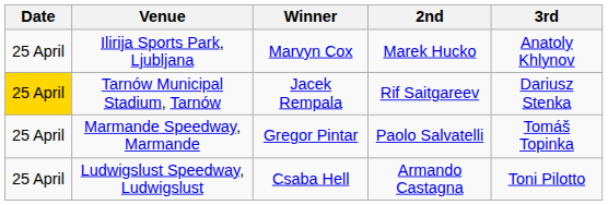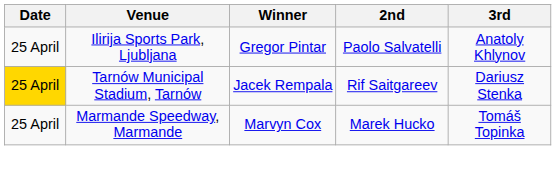 <table class="wikitable" style="text-align:center">
 <tr>
 <th width=100>Date</th>
 <th width=320>Venue</th>
 <th width=180>Winner</th>
 <th width=180>2nd</th>
 <th width=180>3rd</th>
 </tr>
 <tr>
 <td align=center>25 April</td>
 <td> <a href='#'>Ilirija Sports Park</a>, <a href='#'>Ljubljana</a></td>
-<td> <a href='#'>Marvyn Cox</a></td>
-<td> <a href='#'>Marek Hucko</a></td>
+<td> <a href='#'>Gregor Pintar</a></td>
+<td> <a href='#'>Paolo Salvatelli</a></td>
 <td> <a href='#'>Anatoly Khlynov</a></td>
 </tr>
 <tr>
 <td align=center style="background: gold;">25 April</td>
 <td> <a href='#'>Tarnów Municipal Stadium</a>, <a href='#'>Tarnów</a></td>
 <td> <a href='#'>Jacek Rempala</a></td>
 <td> <a href='#'>Rif Saitgareev</a></td>
 <td> <a href='#'>Dariusz Stenka</a></td>
 </tr>
 <tr>
 <td align=center>25 April</td>
 <td> <a href='#'>Marmande Speedway</a>, <a href='#'>Marmande</a></td>
-<td> <a href='#'>Gregor Pintar</a></td>
-<td> <a href='#'>Paolo Salvatelli</a></td>
+<td> <a href='#'>Marvyn Cox</a></td>
+<td> <a href='#'>Marek Hucko</a></td>
 <td> <a href='#'>Tomáš Topinka</a></td>
 </tr>
-<tr>
-<td align=center>25 April</td>
-<td> <a href='#'>Ludwigslust Speedway</a>, <a href='#'>Ludwigslust</a></td>
-<td> <a href='#'>Csaba Hell</a></td>
-<td> <a href='#'>Armando Castagna</a></td>
-<td> <a href='#'>Toni Pilotto</a></td>
-</tr>
 </table>
